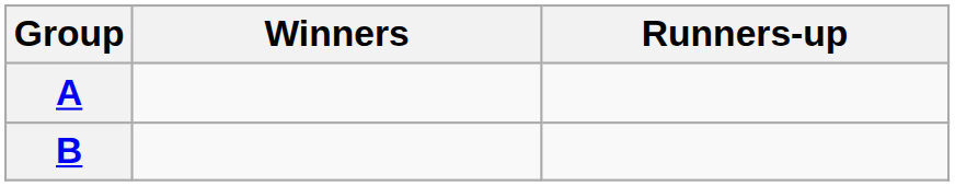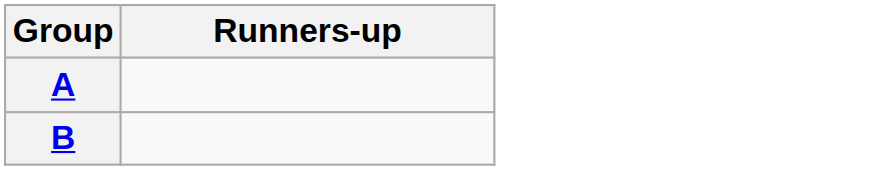 <table class=wikitable>
 <tr>
 <th>Group</th>
-<th width="170">Winners</th>
 <th width="170">Runners-up</th>
 </tr>
 <tr>
 <th><a href='#'>A</a></th>
 <td></td>
-<td></td>
 </tr>
 <tr>
 <th><a href='#'>B</a></th>
 <td></td>
-<td></td>
 </tr>
 </table>
